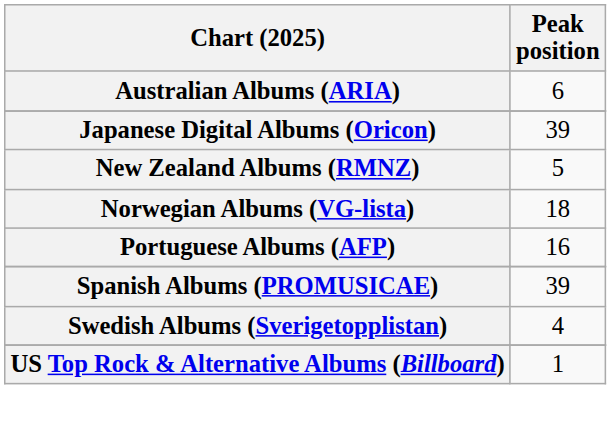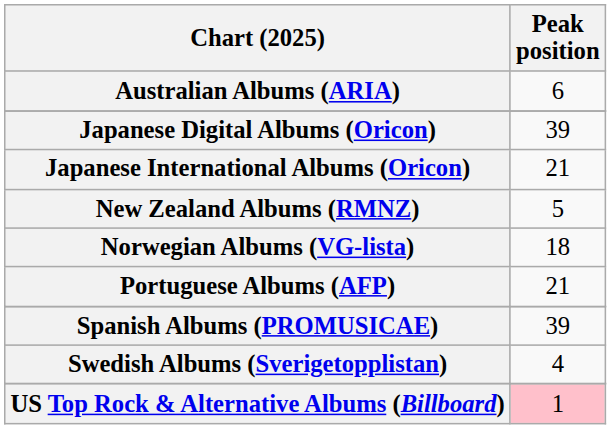 <table class="wikitable sortable plainrowheaders" style="text-align:center">
 <tr>
 <th scope="col">Chart (2025)</th>
 <th scope="col">Peak<br>position</th>
 </tr>
 <tr>
 <th scope="row">Australian Albums (<a href='#'>ARIA</a>)</th>
 <td>6</td>
 </tr>
 <tr>
 </tr>
 <tr>
 </tr>
 <tr>
 </tr>
 <tr>
 </tr>
 <tr>
 </tr>
 <tr>
 </tr>
 <tr>
 </tr>
 <tr>
 </tr>
 <tr>
 </tr>
 <tr>
 </tr>
 <tr>
 <th scope="row">Japanese Digital Albums (<a href='#'>Oricon</a>)</th>
 <td>39</td>
 </tr>
 <tr>
+<th scope="row">Japanese International Albums (<a href='#'>Oricon</a>)</th>
+<td>21</td>
+</tr>
+<tr>
 <th scope="row">New Zealand Albums (<a href='#'>RMNZ</a>)</th>
 <td>5</td>
 </tr>
 <tr>
 <th scope="row">Norwegian Albums (<a href='#'>VG-lista</a>)</th>
 <td>18</td>
 </tr>
 <tr>
 <th scope="row">Portuguese Albums (<a href='#'>AFP</a>)</th>
-<td>16</td>
+<td>21</td>
 </tr>
 <tr>
 </tr>
 <tr>
 <th scope="row">Spanish Albums (<a href='#'>PROMUSICAE</a>)</th>
 <td>39</td>
 </tr>
 <tr>
 <th scope="row">Swedish Albums (<a href='#'>Sverigetopplistan</a>)</th>
 <td>4</td>
 </tr>
 <tr>
 </tr>
 <tr>
 </tr>
 <tr>
 </tr>
 <tr>
 </tr>
 <tr>
 </tr>
 <tr>
 </tr>
 <tr>
 <th scope="row">US <a href='#'>Top Rock & Alternative Albums</a> (<em><a href='#'>Billboard</a></em>)</th>
-<td>1</td>
+<td style="background: pink;">1</td>
 </tr>
 </table>
